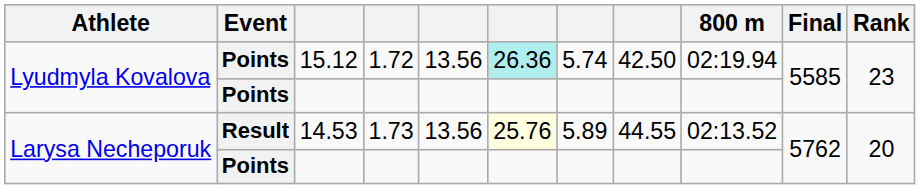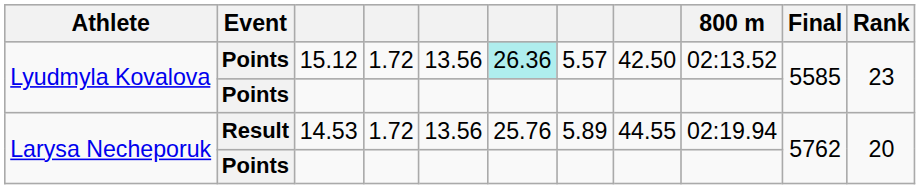 <table class="wikitable" style="font-size:90%">
 <tr>
 <th>Athlete</th>
 <th>Event</th>
 <th></th>
 <th></th>
 <th></th>
 <th></th>
 <th></th>
 <th></th>
 <th>800 m</th>
 <th>Final</th>
 <th>Rank</th>
 </tr>
 <tr align=center>
 <td rowspan=2 align=left><a href='#'>Lyudmyla Kovalova</a></td>
 <th style="font-size:95%">Points</th>
 <td>15.12</td>
 <td>1.72</td>
 <td>13.56</td>
 <td style="background: paleturquoise;">26.36</td>
-<td>5.74</td>
+<td>5.57</td>
 <td>42.50</td>
-<td>02:19.94</td>
+<td>02:13.52</td>
 <td rowspan=2>5585</td>
 <td rowspan=2>23</td>
 </tr>
 <tr align=center>
 <th style="font-size:95%">Points</th>
 <td></td>
 <td></td>
 <td></td>
 <td></td>
 <td></td>
 <td></td>
 <td></td>
 </tr>
 <tr align=center>
 <td rowspan=2 align=left><a href='#'>Larysa Necheporuk</a></td>
 <th style="font-size:95%">Result</th>
 <td>14.53</td>
-<td>1.73</td>
+<td>1.72</td>
 <td>13.56</td>
-<td style="background: lightyellow;">25.76</td>
+<td>25.76</td>
 <td>5.89</td>
 <td>44.55</td>
-<td>02:13.52</td>
+<td>02:19.94</td>
 <td rowspan=2>5762</td>
 <td rowspan=2>20</td>
 </tr>
 <tr align=center>
 <th style="font-size:95%">Points</th>
 <td></td>
 <td></td>
 <td></td>
 <td></td>
 <td></td>
 <td></td>
 <td></td>
 </tr>
 </table>
